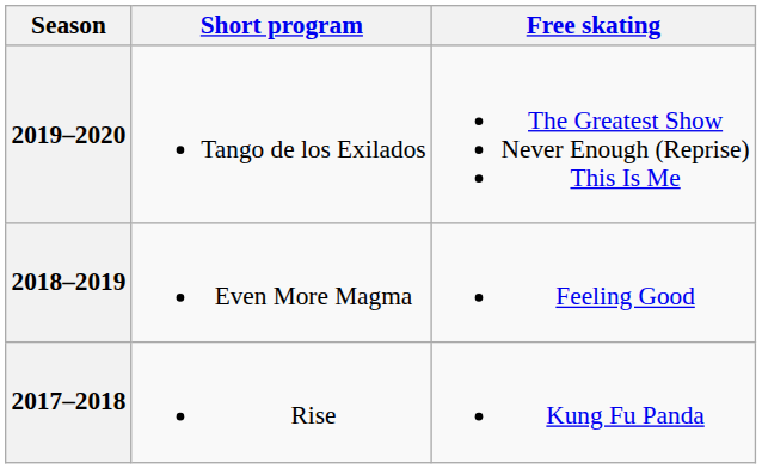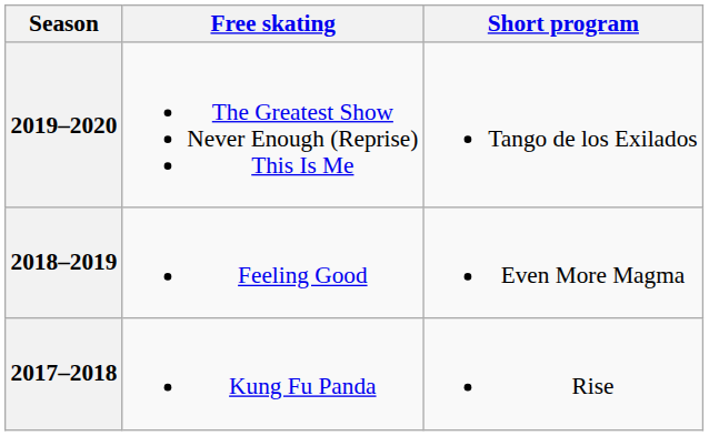 <table class=wikitable style=text-align:center>
 <tr>
 <th>Season</th>
+<th><a href='#'>Free skating</a></th>
 <th><a href='#'>Short program</a></th>
-<th><a href='#'>Free skating</a></th>
 </tr>
 <tr>
 <th>2019–2020 <br> </th>
+<td><br><ul><li><a href='#'>The Greatest Show</a> <br> </li><li>Never Enough (Reprise) <br> </li><li><a href='#'>This Is Me</a> <br> </li></ul></td>
 <td><br><ul><li>Tango de los Exilados <br> </li></ul></td>
-<td><br><ul><li><a href='#'>The Greatest Show</a> <br> </li><li>Never Enough (Reprise) <br> </li><li><a href='#'>This Is Me</a> <br> </li></ul></td>
 </tr>
 <tr>
 <th>2018–2019 <br> </th>
+<td><br><ul><li><a href='#'>Feeling Good</a> <br></li></ul></td>
 <td><br><ul><li>Even More Magma <br></li></ul></td>
-<td><br><ul><li><a href='#'>Feeling Good</a> <br></li></ul></td>
 </tr>
 <tr>
 <th>2017–2018 <br> </th>
+<td><br><ul><li><a href='#'>Kung Fu Panda</a> <br></li></ul></td>
 <td><br><ul><li>Rise <br></li></ul></td>
-<td><br><ul><li><a href='#'>Kung Fu Panda</a> <br></li></ul></td>
 </tr>
 </table>
